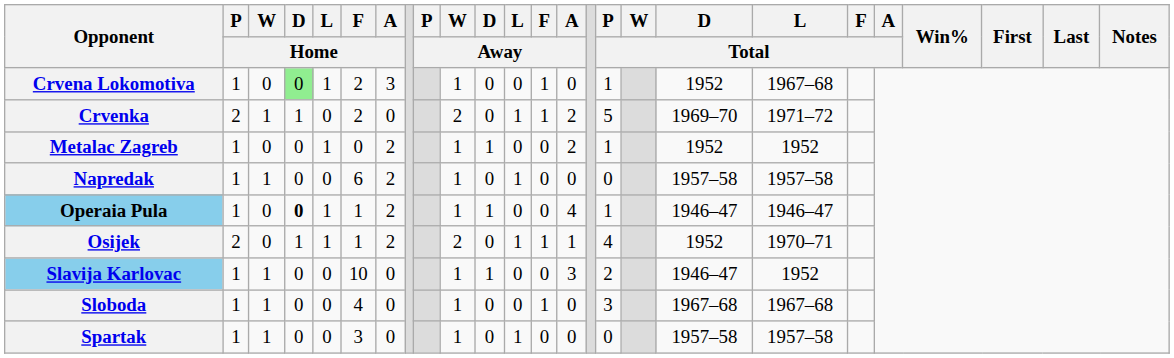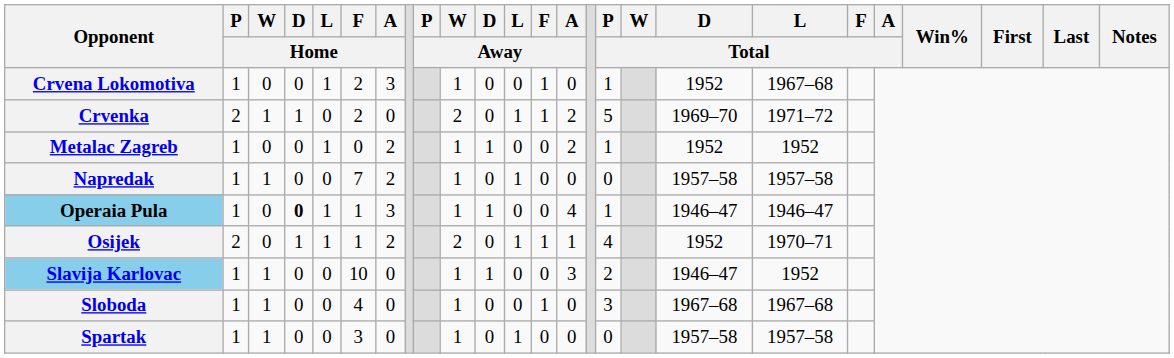 <table class="wikitable plainrowheaders sortable" style="font-size: 88%; text-align: center">
 <tr>
 <th scope=col rowspan=2>Opponent</th>
 <th scope=col>P</th>
 <th scope=col>W</th>
 <th scope=col>D</th>
 <th scope=col>L</th>
 <th scope=col>F</th>
 <th scope=col>A</th>
 <th scope=col width=0.1% rowspan=41 style="background: #DCDCDC" class="unsortable"></th>
 <th scope=col>P</th>
 <th scope=col>W</th>
 <th scope=col>D</th>
 <th scope=col>L</th>
 <th scope=col>F</th>
 <th scope=col>A</th>
 <th scope=col width=0.1% rowspan=41 style="background: #DCDCDC" class="unsortable"></th>
 <th scope=col>P</th>
 <th scope=col>W</th>
 <th scope=col>D</th>
 <th scope=col>L</th>
 <th scope=col>F</th>
 <th scope=col>A</th>
 <th scope=col rowspan=2>Win%</th>
 <th scope=col rowspan=2>First</th>
 <th scope=col rowspan=2>Last</th>
 <th scope=col rowspan=2 class="unsortable">Notes</th>
 </tr>
 <tr class="unsortable">
 <th colspan=6>Home</th>
 <th colspan=6>Away</th>
 <th colspan=6>Total</th>
 </tr>
 <tr>
 <th scope=row><a href='#'>Crvena Lokomotiva</a></th>
 <td>1</td>
 <td>0</td>
-<td style="background: lightgreen;">0</td>
+<td>0</td>
 <td>1</td>
 <td>2</td>
 <td>3</td>
 <td style="background: #DCDCDC"></td>
 <td>1</td>
 <td>0</td>
 <td>0</td>
 <td>1</td>
 <td>0</td>
 <td>1</td>
 <td style="background: #DCDCDC"><br></td>
 <td>1952</td>
 <td>1967–68</td>
 <td></td>
 </tr>
 <tr>
 <th scope=row><a href='#'>Crvenka</a></th>
 <td>2</td>
 <td>1</td>
 <td>1</td>
 <td>0</td>
 <td>2</td>
 <td>0</td>
 <td style="background: #DCDCDC"></td>
 <td>2</td>
 <td>0</td>
 <td>1</td>
 <td>1</td>
 <td>2</td>
 <td>5</td>
 <td style="background: #DCDCDC"><br></td>
 <td>1969–70</td>
 <td>1971–72</td>
 <td></td>
 </tr>
 <tr>
 <th scope=row><a href='#'>Metalac Zagreb</a></th>
 <td>1</td>
 <td>0</td>
 <td>0</td>
 <td>1</td>
 <td>0</td>
 <td>2</td>
 <td style="background: #DCDCDC"></td>
 <td>1</td>
 <td>1</td>
 <td>0</td>
 <td>0</td>
 <td>2</td>
 <td>1</td>
 <td style="background: #DCDCDC"><br></td>
 <td>1952</td>
 <td>1952</td>
 <td></td>
 </tr>
 <tr>
 <th scope=row><a href='#'>Napredak</a></th>
 <td>1</td>
 <td>1</td>
 <td>0</td>
 <td>0</td>
-<td>6</td>
+<td>7</td>
 <td>2</td>
 <td style="background: #DCDCDC"></td>
 <td>1</td>
 <td>0</td>
 <td>1</td>
 <td>0</td>
 <td>0</td>
 <td>0</td>
 <td style="background: #DCDCDC"><br></td>
 <td>1957–58</td>
 <td>1957–58</td>
 <td></td>
 </tr>
 <tr>
 <th scope=row style=background:#87ceeb>Operaia Pula </th>
 <td>1</td>
 <td>0</td>
 <td><strong>0</strong></td>
 <td>1</td>
 <td>1</td>
-<td>2</td>
+<td>3</td>
 <td style="background: #DCDCDC"></td>
 <td>1</td>
 <td>1</td>
 <td>0</td>
 <td>0</td>
 <td>4</td>
 <td>1</td>
 <td style="background: #DCDCDC"><br></td>
 <td>1946–47</td>
 <td>1946–47</td>
 <td></td>
 </tr>
 <tr>
 <th scope=row><a href='#'>Osijek</a></th>
 <td>2</td>
 <td>0</td>
 <td>1</td>
 <td>1</td>
 <td>1</td>
 <td>2</td>
 <td style="background: #DCDCDC"></td>
 <td>2</td>
 <td>0</td>
 <td>1</td>
 <td>1</td>
 <td>1</td>
 <td>4</td>
 <td style="background: #DCDCDC"><br></td>
 <td>1952</td>
 <td>1970–71</td>
 <td></td>
 </tr>
 <tr>
 <th scope=row style=background:#87ceeb><a href='#'>Slavija Karlovac</a> </th>
 <td>1</td>
 <td>1</td>
 <td>0</td>
 <td>0</td>
 <td>10</td>
 <td>0</td>
 <td style="background: #DCDCDC"></td>
 <td>1</td>
 <td>1</td>
 <td>0</td>
 <td>0</td>
 <td>3</td>
 <td>2</td>
 <td style="background: #DCDCDC"><br></td>
 <td>1946–47</td>
 <td>1952</td>
 <td></td>
 </tr>
 <tr>
 <th scope=row><a href='#'>Sloboda</a></th>
 <td>1</td>
 <td>1</td>
 <td>0</td>
 <td>0</td>
 <td>4</td>
 <td>0</td>
 <td style="background: #DCDCDC"></td>
 <td>1</td>
 <td>0</td>
 <td>0</td>
 <td>1</td>
 <td>0</td>
 <td>3</td>
 <td style="background: #DCDCDC"><br></td>
 <td>1967–68</td>
 <td>1967–68</td>
 <td></td>
 </tr>
 <tr>
 <th scope=row><a href='#'>Spartak</a></th>
 <td>1</td>
 <td>1</td>
 <td>0</td>
 <td>0</td>
 <td>3</td>
 <td>0</td>
 <td style="background: #DCDCDC"></td>
 <td>1</td>
 <td>0</td>
 <td>1</td>
 <td>0</td>
 <td>0</td>
 <td>0</td>
 <td style="background: #DCDCDC"><br></td>
 <td>1957–58</td>
 <td>1957–58</td>
 <td></td>
 </tr>
 </table>
